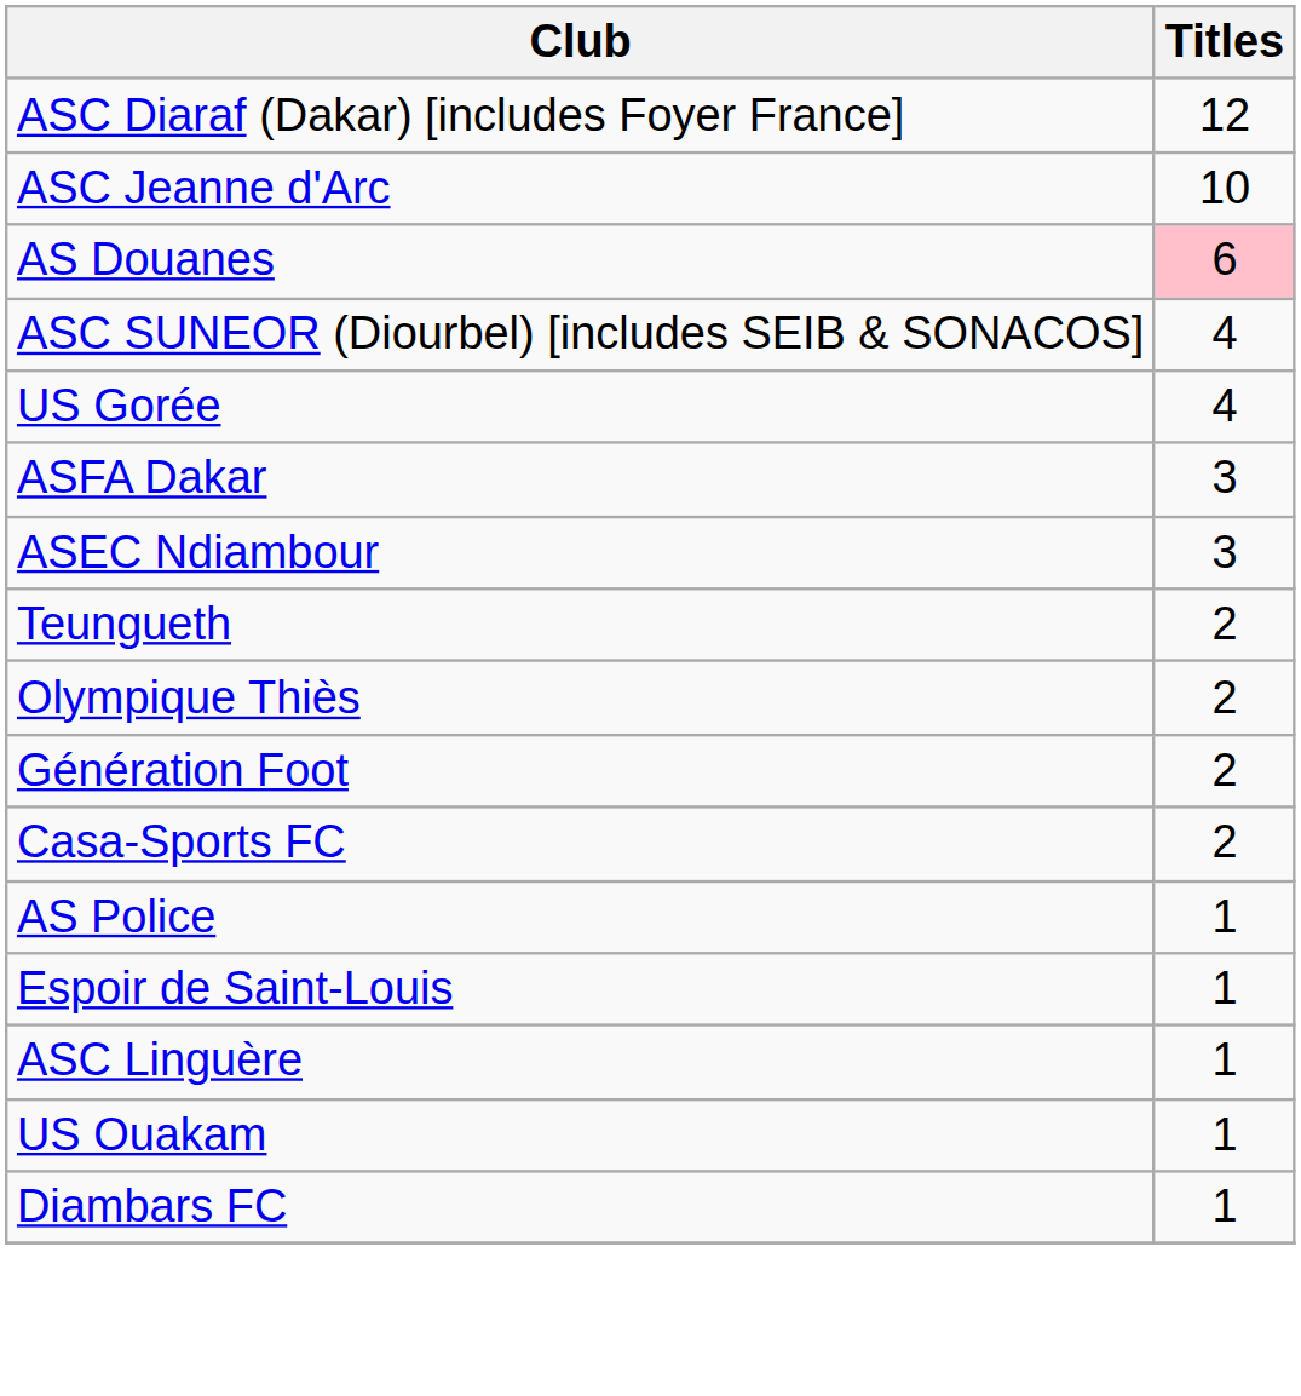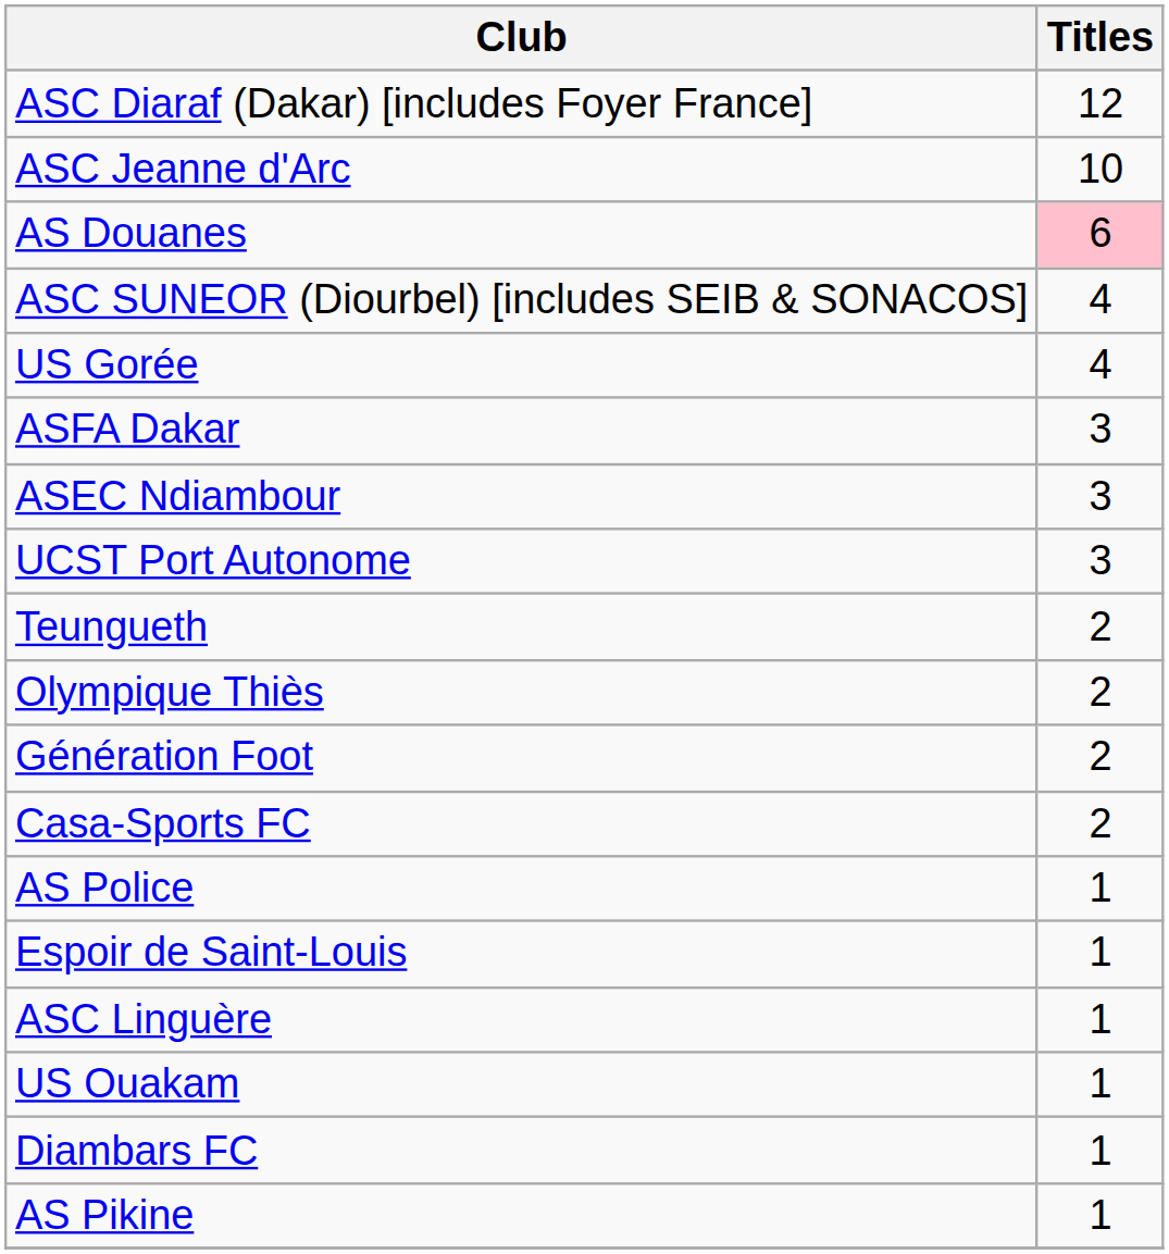 <table class=wikitable>
 <tr>
 <th>Club</th>
 <th>Titles</th>
 </tr>
 <tr>
 <td><a href='#'>ASC Diaraf</a> (Dakar) [includes Foyer France]</td>
 <td align=center>12</td>
 </tr>
 <tr>
 <td><a href='#'>ASC Jeanne d'Arc</a></td>
 <td align=center>10</td>
 </tr>
 <tr>
 <td><a href='#'>AS Douanes</a></td>
 <td align=center style="background: pink;">6</td>
 </tr>
 <tr>
 <td><a href='#'>ASC SUNEOR</a> (Diourbel) [includes SEIB & SONACOS]</td>
 <td align=center>4</td>
 </tr>
 <tr>
 <td><a href='#'>US Gorée</a></td>
 <td align=center>4</td>
 </tr>
 <tr>
 <td><a href='#'>ASFA Dakar</a></td>
 <td align=center>3</td>
 </tr>
 <tr>
 <td><a href='#'>ASEC Ndiambour</a></td>
+<td align=center>3</td>
+</tr>
+<tr>
+<td><a href='#'>UCST Port Autonome</a></td>
 <td align=center>3</td>
 </tr>
 <tr>
 <td><a href='#'>Teungueth</a></td>
 <td align=center>2</td>
 </tr>
 <tr>
 <td><a href='#'>Olympique Thiès</a></td>
 <td align=center>2</td>
 </tr>
 <tr>
 <td><a href='#'>Génération Foot</a></td>
 <td align=center>2</td>
 </tr>
 <tr>
 <td><a href='#'>Casa-Sports FC</a></td>
 <td align=center>2</td>
 </tr>
 <tr>
 <td><a href='#'>AS Police</a></td>
 <td align=center>1</td>
 </tr>
 <tr>
 <td><a href='#'>Espoir de Saint-Louis</a></td>
 <td align=center>1</td>
 </tr>
 <tr>
 <td><a href='#'>ASC Linguère</a></td>
 <td align=center>1</td>
 </tr>
 <tr>
 <td><a href='#'>US Ouakam</a></td>
 <td align=center>1</td>
 </tr>
 <tr>
 <td><a href='#'>Diambars FC</a></td>
 <td align=center>1</td>
 </tr>
 <tr>
+<td><a href='#'>AS Pikine</a></td>
+<td align=center>1</td>
+</tr>
+<tr>
 </tr>
 </table>
